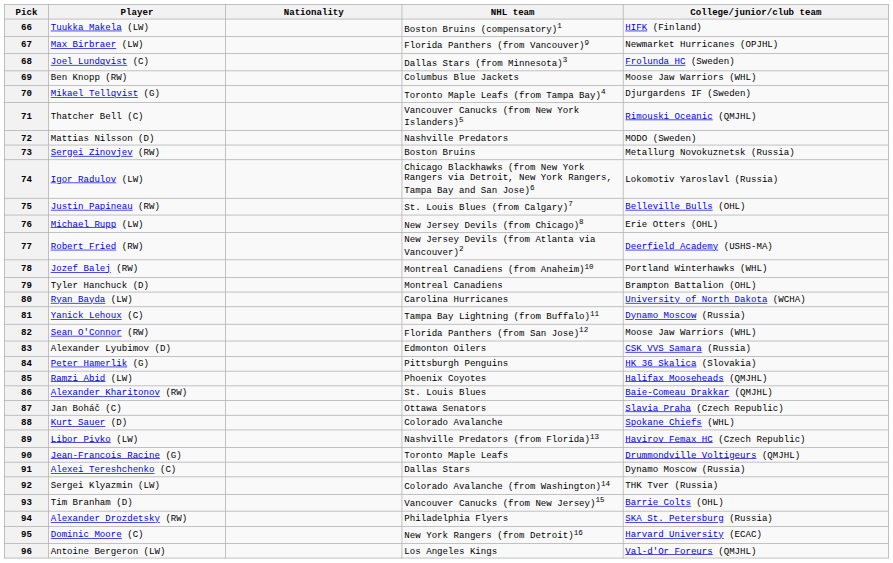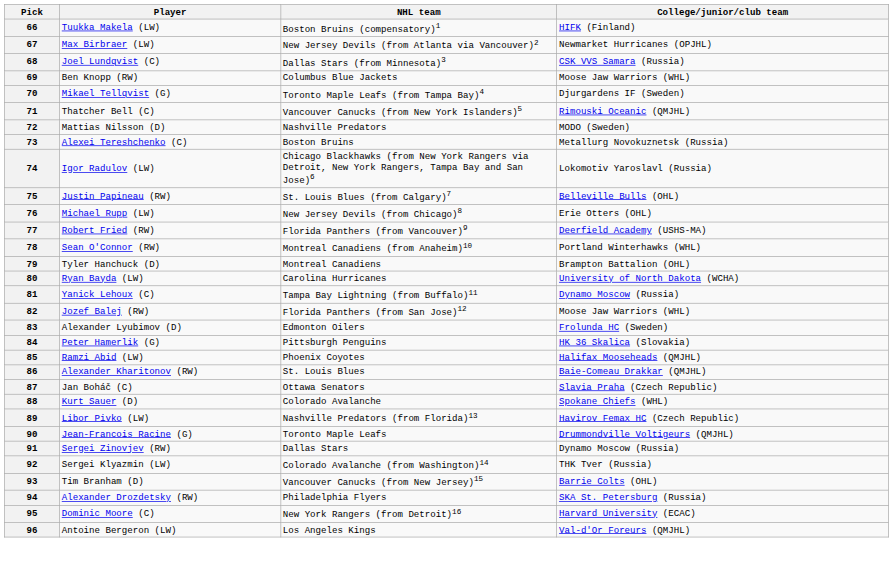 <table class="wikitable" style="width: 100%">
 <tr>
 <th bgcolor="#DDDDFF" width="5%">Pick</th>
 <th bgcolor="#DDDDFF" width="20%">Player</th>
-<th bgcolor="#DDDDFF" width="20%">Nationality</th>
 <th bgcolor="#DDDDFF" width="25%">NHL team</th>
 <th bgcolor="#DDDDFF" width="30%">College/junior/club team</th>
 </tr>
 <tr>
 <th>66</th>
 <td><a href='#'>Tuukka Makela</a> (LW)</td>
-<td></td>
 <td>Boston Bruins (compensatory)<sup>1</sup></td>
 <td><a href='#'>HIFK</a> (Finland)</td>
 </tr>
 <tr>
 <th>67</th>
 <td><a href='#'>Max Birbraer</a> (LW)</td>
-<td></td>
-<td>Florida Panthers (from Vancouver)<sup>9</sup></td>
+<td>New Jersey Devils (from Atlanta via Vancouver)<sup>2</sup></td>
 <td>Newmarket Hurricanes (OPJHL)</td>
 </tr>
 <tr>
 <th>68</th>
 <td><a href='#'>Joel Lundqvist</a> (C)</td>
-<td></td>
 <td>Dallas Stars (from Minnesota)<sup>3</sup></td>
-<td><a href='#'>Frolunda HC</a> (Sweden)</td>
+<td><a href='#'>CSK VVS Samara</a> (Russia)</td>
 </tr>
 <tr>
 <th>69</th>
 <td>Ben Knopp (RW)</td>
-<td></td>
 <td>Columbus Blue Jackets</td>
 <td>Moose Jaw Warriors (WHL)</td>
 </tr>
 <tr>
 <th>70</th>
 <td><a href='#'>Mikael Tellqvist</a> (G)</td>
-<td></td>
 <td>Toronto Maple Leafs (from Tampa Bay)<sup>4</sup></td>
 <td>Djurgardens IF (Sweden)</td>
 </tr>
 <tr>
 <th>71</th>
 <td>Thatcher Bell (C)</td>
-<td></td>
 <td>Vancouver Canucks (from New York Islanders)<sup>5</sup></td>
 <td><a href='#'>Rimouski Oceanic</a> (QMJHL)</td>
 </tr>
 <tr>
 <th>72</th>
 <td>Mattias Nilsson (D)</td>
-<td></td>
 <td>Nashville Predators</td>
 <td>MODO (Sweden)</td>
 </tr>
 <tr>
 <th>73</th>
-<td><a href='#'>Sergei Zinovjev</a> (RW)</td>
-<td></td>
+<td><a href='#'>Alexei Tereshchenko</a> (C)</td>
 <td>Boston Bruins</td>
 <td>Metallurg Novokuznetsk (Russia)</td>
 </tr>
 <tr>
 <th>74</th>
 <td><a href='#'>Igor Radulov</a> (LW)</td>
-<td></td>
 <td>Chicago Blackhawks (from New York Rangers via Detroit, New York Rangers, Tampa Bay and San Jose)<sup>6</sup></td>
 <td>Lokomotiv Yaroslavl (Russia)</td>
 </tr>
 <tr>
 <th>75</th>
 <td><a href='#'>Justin Papineau</a> (RW)</td>
-<td></td>
 <td>St. Louis Blues (from Calgary)<sup>7</sup></td>
 <td><a href='#'>Belleville Bulls</a> (OHL)</td>
 </tr>
 <tr>
 <th>76</th>
 <td><a href='#'>Michael Rupp</a> (LW)</td>
-<td></td>
 <td>New Jersey Devils (from Chicago)<sup>8</sup></td>
 <td>Erie Otters (OHL)</td>
 </tr>
 <tr>
 <th>77</th>
 <td><a href='#'>Robert Fried</a> (RW)</td>
-<td></td>
-<td>New Jersey Devils (from Atlanta via Vancouver)<sup>2</sup></td>
+<td>Florida Panthers (from Vancouver)<sup>9</sup></td>
 <td><a href='#'>Deerfield Academy</a> (USHS-MA)</td>
 </tr>
 <tr>
 <th>78</th>
-<td><a href='#'>Jozef Balej</a> (RW)</td>
-<td></td>
+<td><a href='#'>Sean O'Connor</a> (RW)</td>
 <td>Montreal Canadiens (from Anaheim)<sup>10</sup></td>
 <td>Portland Winterhawks (WHL)</td>
 </tr>
 <tr>
 <th>79</th>
 <td>Tyler Hanchuck (D)</td>
-<td></td>
 <td>Montreal Canadiens</td>
 <td>Brampton Battalion (OHL)</td>
 </tr>
 <tr>
 <th>80</th>
 <td><a href='#'>Ryan Bayda</a> (LW)</td>
-<td></td>
 <td>Carolina Hurricanes</td>
 <td><a href='#'>University of North Dakota</a> (WCHA)</td>
 </tr>
 <tr>
 <th>81</th>
 <td><a href='#'>Yanick Lehoux</a> (C)</td>
-<td></td>
 <td>Tampa Bay Lightning (from Buffalo)<sup>11</sup></td>
 <td><a href='#'>Dynamo Moscow</a> (Russia)</td>
 </tr>
 <tr>
 <th>82</th>
-<td><a href='#'>Sean O'Connor</a> (RW)</td>
-<td></td>
+<td><a href='#'>Jozef Balej</a> (RW)</td>
 <td>Florida Panthers (from San Jose)<sup>12</sup></td>
 <td>Moose Jaw Warriors (WHL)</td>
 </tr>
 <tr>
 <th>83</th>
 <td>Alexander Lyubimov (D)</td>
-<td></td>
 <td>Edmonton Oilers</td>
-<td><a href='#'>CSK VVS Samara</a> (Russia)</td>
+<td><a href='#'>Frolunda HC</a> (Sweden)</td>
 </tr>
 <tr>
 <th>84</th>
 <td><a href='#'>Peter Hamerlik</a> (G)</td>
-<td></td>
 <td>Pittsburgh Penguins</td>
 <td><a href='#'>HK 36 Skalica</a> (Slovakia)</td>
 </tr>
 <tr>
 <th>85</th>
 <td><a href='#'>Ramzi Abid</a> (LW)</td>
-<td></td>
 <td>Phoenix Coyotes</td>
 <td><a href='#'>Halifax Mooseheads</a> (QMJHL)</td>
 </tr>
 <tr>
 <th>86</th>
 <td><a href='#'>Alexander Kharitonov</a> (RW)</td>
-<td></td>
 <td>St. Louis Blues</td>
 <td><a href='#'>Baie-Comeau Drakkar</a> (QMJHL)</td>
 </tr>
 <tr>
 <th>87</th>
 <td>Jan Boháč  (C)</td>
-<td></td>
 <td>Ottawa Senators</td>
 <td><a href='#'>Slavia Praha</a> (Czech Republic)</td>
 </tr>
 <tr>
 <th>88</th>
 <td><a href='#'>Kurt Sauer</a> (D)</td>
-<td></td>
 <td>Colorado Avalanche</td>
 <td><a href='#'>Spokane Chiefs</a> (WHL)</td>
 </tr>
 <tr>
 <th>89</th>
 <td><a href='#'>Libor Pivko</a> (LW)</td>
-<td></td>
 <td>Nashville Predators (from Florida)<sup>13</sup></td>
 <td><a href='#'>Havirov Femax HC</a> (Czech Republic)</td>
 </tr>
 <tr>
 <th>90</th>
 <td><a href='#'>Jean-Francois Racine</a> (G)</td>
-<td></td>
 <td>Toronto Maple Leafs</td>
 <td><a href='#'>Drummondville Voltigeurs</a> (QMJHL)</td>
 </tr>
 <tr>
 <th>91</th>
-<td><a href='#'>Alexei Tereshchenko</a> (C)</td>
-<td></td>
+<td><a href='#'>Sergei Zinovjev</a> (RW)</td>
 <td>Dallas Stars</td>
 <td>Dynamo Moscow (Russia)</td>
 </tr>
 <tr>
 <th>92</th>
 <td>Sergei Klyazmin (LW)</td>
-<td></td>
 <td>Colorado Avalanche (from Washington)<sup>14</sup></td>
 <td>THK Tver (Russia)</td>
 </tr>
 <tr>
 <th>93</th>
 <td>Tim Branham (D)</td>
-<td></td>
 <td>Vancouver Canucks (from New Jersey)<sup>15</sup></td>
 <td><a href='#'>Barrie Colts</a> (OHL)</td>
 </tr>
 <tr>
 <th>94</th>
 <td><a href='#'>Alexander Drozdetsky</a> (RW)</td>
-<td></td>
 <td>Philadelphia Flyers</td>
 <td><a href='#'>SKA St. Petersburg</a> (Russia)</td>
 </tr>
 <tr>
 <th>95</th>
 <td><a href='#'>Dominic Moore</a> (C)</td>
-<td></td>
 <td>New York Rangers (from Detroit)<sup>16</sup></td>
 <td><a href='#'>Harvard University</a> (ECAC)</td>
 </tr>
 <tr>
 <th>96</th>
 <td>Antoine Bergeron (LW)</td>
-<td></td>
 <td>Los Angeles Kings</td>
 <td><a href='#'>Val-d'Or Foreurs</a> (QMJHL)</td>
 </tr>
 </table>
